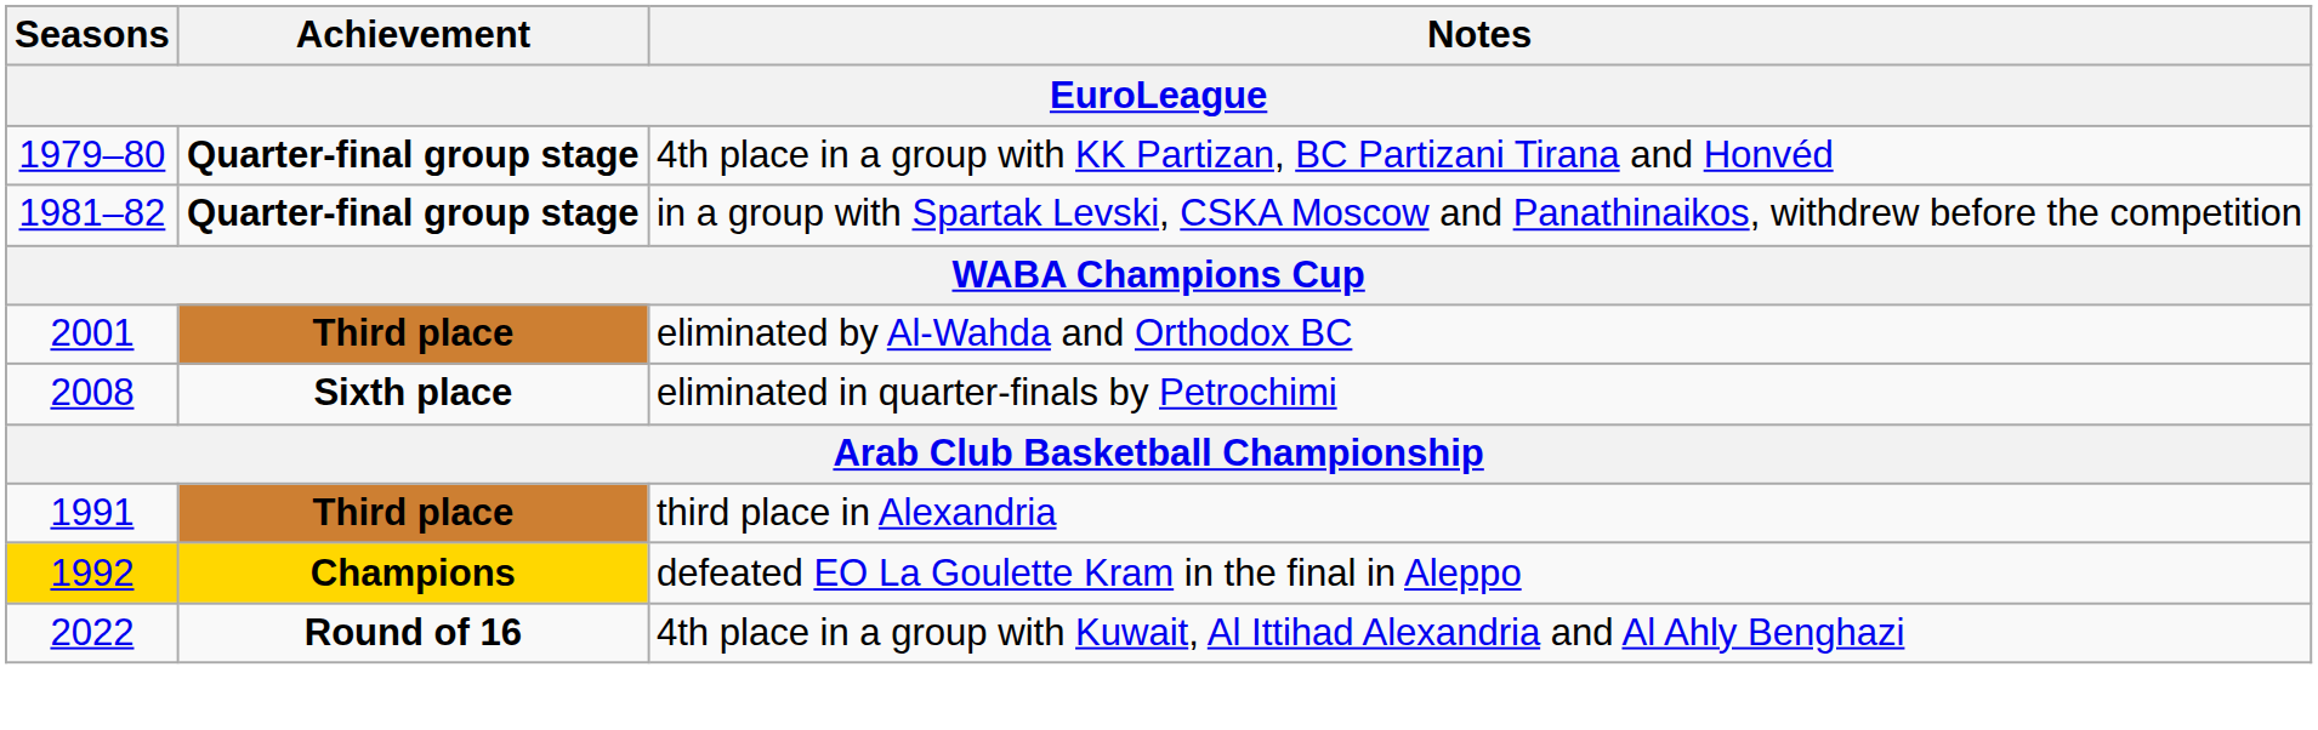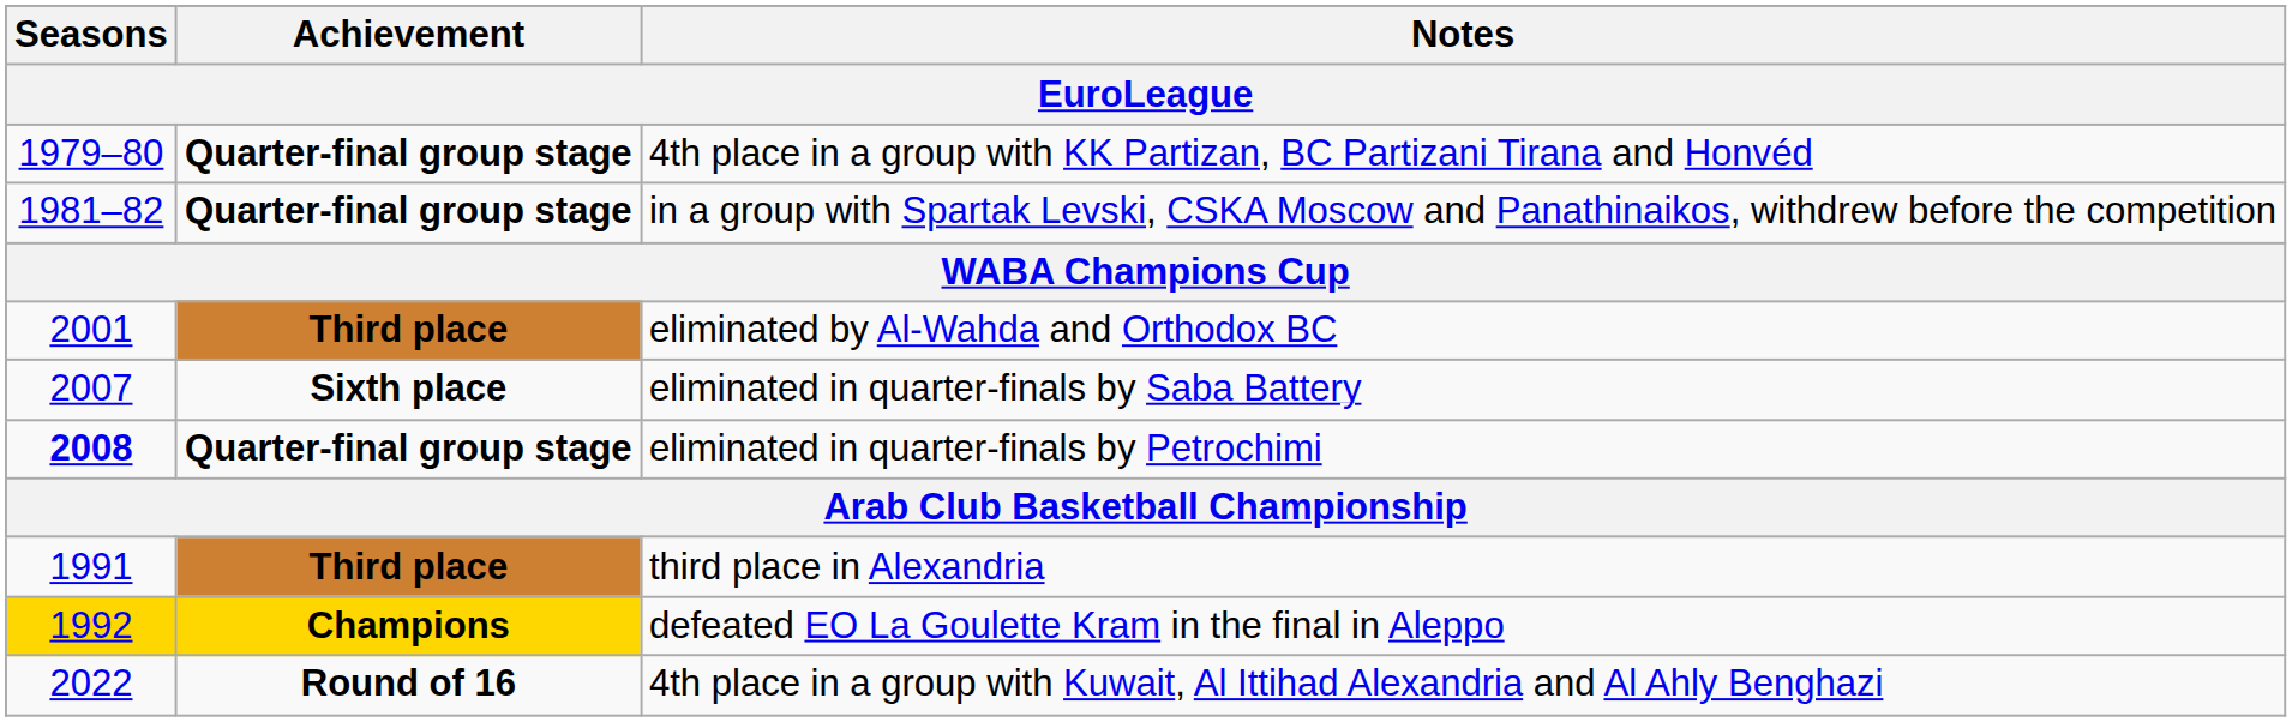 <table class="wikitable">
 <tr>
 <th>Seasons</th>
 <th>Achievement</th>
 <th>Notes</th>
 </tr>
 <tr>
 <th colspan=3><a href='#'>EuroLeague</a></th>
 </tr>
 <tr>
 <td align="center"><a href='#'>1979–80</a></td>
 <td align="center"><strong>Quarter-final group stage</strong></td>
 <td align="left">4th place in a group with <a href='#'>KK Partizan</a>, <a href='#'>BC Partizani Tirana</a> and <a href='#'>Honvéd</a></td>
 </tr>
 <tr>
 <td align="center"><a href='#'>1981–82</a></td>
 <td align="center"><strong>Quarter-final group stage</strong></td>
 <td align="left">in a group with <a href='#'>Spartak Levski</a>, <a href='#'>CSKA Moscow</a> and <a href='#'>Panathinaikos</a>, withdrew before the competition</td>
 </tr>
 <tr>
 <th colspan=3><a href='#'>WABA Champions Cup</a></th>
 </tr>
 <tr>
 <td align="center"><a href='#'>2001</a></td>
 <td align="center" bgcolor=#CD7F32><strong>Third place</strong></td>
 <td align="left">eliminated by <a href='#'>Al-Wahda</a> and <a href='#'>Orthodox BC</a></td>
 </tr>
 <tr>
-<td align="center"><a href='#'>2008</a></td>
+<td align="center"><a href='#'>2007</a></td>
 <td align="center" bgcolor=><strong>Sixth place</strong></td>
+<td align="left">eliminated in quarter-finals by <a href='#'>Saba Battery</a></td>
+</tr>
+<tr>
+<td align="center"><strong><a href='#'>2008</a></strong></td>
+<td align="center"><strong>Quarter-final group stage</strong></td>
 <td align="left">eliminated in quarter-finals by <a href='#'>Petrochimi</a></td>
 </tr>
 <tr>
 <th colspan=3><a href='#'>Arab Club Basketball Championship</a></th>
 </tr>
 <tr>
 <td align="center"><a href='#'>1991</a></td>
 <td align="center" bgcolor=#CD7F32><strong>Third place</strong></td>
 <td align="left">third place in <a href='#'>Alexandria</a></td>
 </tr>
 <tr>
 <td align="center" style="background: gold;"><a href='#'>1992</a></td>
 <td align="center" bgcolor="gold"><strong>Champions</strong></td>
 <td align="left">defeated <a href='#'>EO La Goulette Kram</a> in the final in <a href='#'>Aleppo</a></td>
 </tr>
 <tr>
 <td align="center"><a href='#'>2022</a></td>
 <td align="center"><strong>Round of 16</strong></td>
 <td align="left">4th place in a group with <a href='#'>Kuwait</a>, <a href='#'>Al Ittihad Alexandria</a> and <a href='#'>Al Ahly Benghazi</a></td>
 </tr>
 </table>
